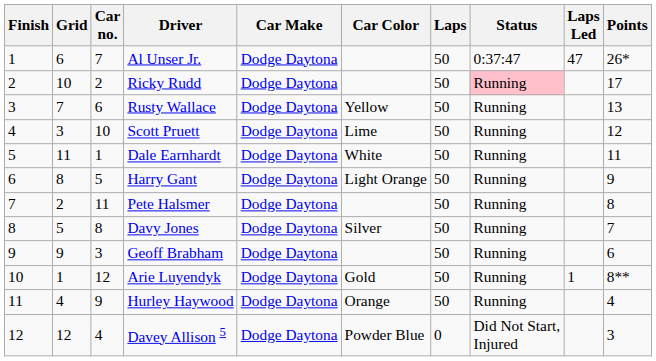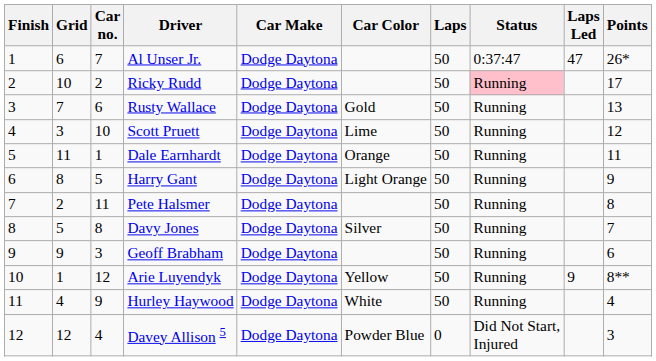 <table class="wikitable">
 <tr>
 <th>Finish</th>
 <th>Grid</th>
 <th>Car<br>no.</th>
 <th>Driver</th>
 <th>Car Make</th>
 <th>Car Color</th>
 <th>Laps</th>
 <th>Status</th>
 <th>Laps<br>Led</th>
 <th>Points</th>
 </tr>
 <tr>
 <td>1</td>
 <td>6</td>
 <td>7</td>
 <td> <a href='#'>Al Unser Jr.</a></td>
 <td><a href='#'>Dodge Daytona</a></td>
 <td><div></div></td>
 <td>50</td>
 <td>0:37:47</td>
 <td>47</td>
 <td>26*</td>
 </tr>
 <tr>
 <td>2</td>
 <td>10</td>
 <td>2</td>
 <td> <a href='#'>Ricky Rudd</a></td>
 <td><a href='#'>Dodge Daytona</a></td>
 <td><div></div></td>
 <td>50</td>
 <td style="background: pink;">Running</td>
 <td></td>
 <td>17</td>
 </tr>
 <tr>
 <td>3</td>
 <td>7</td>
 <td>6</td>
 <td> <a href='#'>Rusty Wallace</a></td>
 <td><a href='#'>Dodge Daytona</a></td>
-<td><div> Yellow</div></td>
+<td><div> Gold</div></td>
 <td>50</td>
 <td>Running</td>
 <td></td>
 <td>13</td>
 </tr>
 <tr>
 <td>4</td>
 <td>3</td>
 <td>10</td>
 <td> <a href='#'>Scott Pruett</a></td>
 <td><a href='#'>Dodge Daytona</a></td>
 <td><div> Lime</div></td>
 <td>50</td>
 <td>Running</td>
 <td></td>
 <td>12</td>
 </tr>
 <tr>
 <td>5</td>
 <td>11</td>
 <td>1</td>
 <td> <a href='#'>Dale Earnhardt</a></td>
 <td><a href='#'>Dodge Daytona</a></td>
-<td><div> White</div></td>
+<td><div> Orange</div></td>
 <td>50</td>
 <td>Running</td>
 <td></td>
 <td>11</td>
 </tr>
 <tr>
 <td>6</td>
 <td>8</td>
 <td>5</td>
 <td> <a href='#'>Harry Gant</a></td>
 <td><a href='#'>Dodge Daytona</a></td>
 <td><div> Light Orange</div></td>
 <td>50</td>
 <td>Running</td>
 <td></td>
 <td>9</td>
 </tr>
 <tr>
 <td>7</td>
 <td>2</td>
 <td>11</td>
 <td> <a href='#'>Pete Halsmer</a></td>
 <td><a href='#'>Dodge Daytona</a></td>
 <td><div></div></td>
 <td>50</td>
 <td>Running</td>
 <td></td>
 <td>8</td>
 </tr>
 <tr>
 <td>8</td>
 <td>5</td>
 <td>8</td>
 <td> <a href='#'>Davy Jones</a></td>
 <td><a href='#'>Dodge Daytona</a></td>
 <td><div> Silver</div></td>
 <td>50</td>
 <td>Running</td>
 <td></td>
 <td>7</td>
 </tr>
 <tr>
 <td>9</td>
 <td>9</td>
 <td>3</td>
 <td> <a href='#'>Geoff Brabham</a></td>
 <td><a href='#'>Dodge Daytona</a></td>
 <td><div></div></td>
 <td>50</td>
 <td>Running</td>
 <td></td>
 <td>6</td>
 </tr>
 <tr>
 <td>10</td>
 <td>1</td>
 <td>12</td>
 <td> <a href='#'>Arie Luyendyk</a></td>
 <td><a href='#'>Dodge Daytona</a></td>
-<td><div> Gold</div></td>
+<td><div> Yellow</div></td>
 <td>50</td>
 <td>Running</td>
-<td>1</td>
+<td>9</td>
 <td>8**</td>
 </tr>
 <tr>
 <td>11</td>
 <td>4</td>
 <td>9</td>
 <td> <a href='#'>Hurley Haywood</a></td>
 <td><a href='#'>Dodge Daytona</a></td>
-<td><div> Orange</div></td>
+<td><div> White</div></td>
 <td>50</td>
 <td>Running</td>
 <td></td>
 <td>4</td>
 </tr>
 <tr>
 <td>12</td>
 <td>12</td>
 <td>4</td>
 <td> <a href='#'>Davey Allison</a> <sup><a href='#'>5</a></sup></td>
 <td><a href='#'>Dodge Daytona</a></td>
 <td><div> Powder Blue</div></td>
 <td>0</td>
 <td>Did Not Start,<br>Injured</td>
 <td></td>
 <td>3</td>
 </tr>
 </table>
